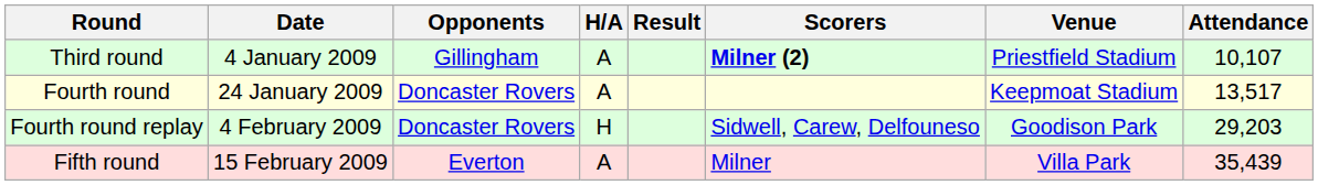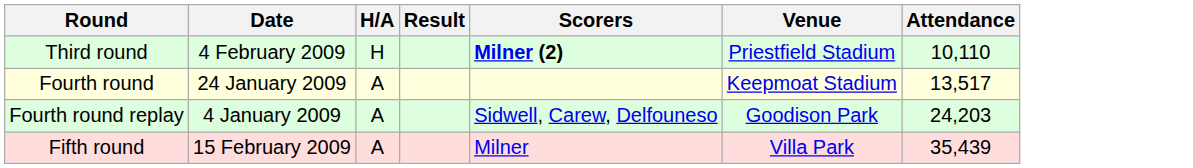 <table class="wikitable" style="text-align:center;">
 <tr>
 <th>Round</th>
 <th>Date</th>
-<th>Opponents</th>
 <th>H/A</th>
 <th>Result</th>
 <th align="left">Scorers</th>
 <th>Venue</th>
 <th>Attendance</th>
 </tr>
 <tr bgcolor="#ddffdd">
 <td>Third round</td>
-<td>4 January 2009</td>
-<td><a href='#'>Gillingham</a></td>
-<td>A</td>
+<td>4 February 2009</td>
+<td>H</td>
 <td></td>
 <td align="left"><strong><a href='#'>Milner</a> (2)</strong></td>
 <td><a href='#'>Priestfield Stadium</a></td>
-<td>10,107</td>
+<td>10,110</td>
 </tr>
 <tr bgcolor="#ffffdd">
 <td>Fourth round</td>
 <td>24 January 2009</td>
-<td><a href='#'>Doncaster Rovers</a></td>
 <td>A</td>
 <td></td>
 <td align="left"></td>
 <td><a href='#'>Keepmoat Stadium</a></td>
 <td>13,517</td>
 </tr>
 <tr bgcolor="#ddffdd">
 <td>Fourth round replay</td>
-<td>4 February 2009</td>
-<td><a href='#'>Doncaster Rovers</a></td>
-<td>H</td>
+<td>4 January 2009</td>
+<td>A</td>
 <td></td>
 <td align="left"><a href='#'>Sidwell</a>, <a href='#'>Carew</a>, <a href='#'>Delfouneso</a></td>
 <td><a href='#'>Goodison Park</a></td>
-<td>29,203</td>
+<td>24,203</td>
 </tr>
 <tr bgcolor="#ffdddd">
 <td>Fifth round</td>
 <td>15 February 2009</td>
-<td><a href='#'>Everton</a></td>
 <td>A</td>
 <td></td>
 <td align="left"><a href='#'>Milner</a></td>
 <td><a href='#'>Villa Park</a></td>
 <td>35,439</td>
 </tr>
 </table>
